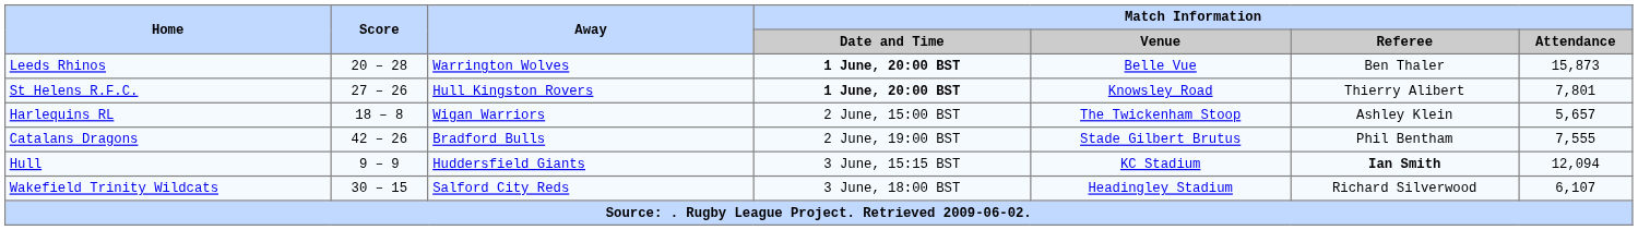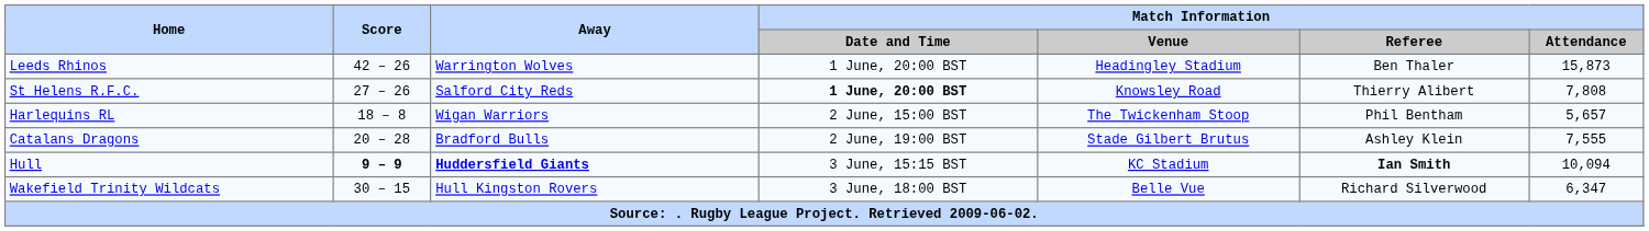 <table border="1" cellpadding="3" cellspacing="0" style="border-collapse:collapse; font-size:80%; text-align:center; width:100%;">
 <tr style="background:#c1d8ff;">
 <th rowspan="2" style="width:20%;">Home</th>
 <th rowspan="2" style="width:6%;">Score</th>
 <th rowspan="2" style="width:20%;">Away</th>
 <th colspan=6>Match Information</th>
 </tr>
 <tr style="background:#ccc;">
 <th width=17%>Date and Time</th>
 <th width=16%>Venue</th>
 <th width=14%>Referee</th>
 <th width=7%>Attendance</th>
 </tr>
 <tr style="background:#f5faff;">
 <td align=left> <a href='#'>Leeds Rhinos</a></td>
-<td>20 – 28</td>
+<td>42 – 26</td>
 <td align=left> <a href='#'>Warrington Wolves</a></td>
-<td><strong>1 June, 20:00 BST</strong></td>
-<td><a href='#'>Belle Vue</a></td>
+<td>1 June, 20:00 BST</td>
+<td><a href='#'>Headingley Stadium</a></td>
 <td>Ben Thaler</td>
 <td>15,873</td>
 </tr>
 <tr style="background:#f5faff;">
 <td align=left> <a href='#'>St Helens R.F.C.</a></td>
 <td>27 – 26</td>
-<td align=left> <a href='#'>Hull Kingston Rovers</a></td>
+<td align=left> <a href='#'>Salford City Reds</a></td>
 <td><strong>1 June, 20:00 BST</strong></td>
 <td><a href='#'>Knowsley Road</a></td>
 <td>Thierry Alibert</td>
-<td>7,801</td>
+<td>7,808</td>
 </tr>
 <tr style="background:#f5faff;">
 <td align=left> <a href='#'>Harlequins RL</a></td>
 <td>18 – 8</td>
 <td align=left> <a href='#'>Wigan Warriors</a></td>
 <td>2 June, 15:00 BST</td>
 <td><a href='#'>The Twickenham Stoop</a></td>
-<td>Ashley Klein</td>
+<td>Phil Bentham</td>
 <td>5,657</td>
 </tr>
 <tr style="background:#f5faff;">
 <td align=left> <a href='#'>Catalans Dragons</a></td>
-<td>42 – 26</td>
+<td>20 – 28</td>
 <td align=left> <a href='#'>Bradford Bulls</a></td>
 <td>2 June, 19:00 BST</td>
 <td><a href='#'>Stade Gilbert Brutus</a></td>
-<td>Phil Bentham</td>
+<td>Ashley Klein</td>
 <td>7,555</td>
 </tr>
 <tr style="background:#f5faff;">
 <td align=left> <a href='#'>Hull</a></td>
-<td>9 – 9</td>
-<td align=left> <a href='#'>Huddersfield Giants</a></td>
+<td><strong>9 – 9</strong></td>
+<td align=left><strong> <a href='#'>Huddersfield Giants</a></strong></td>
 <td>3 June, 15:15 BST</td>
 <td><a href='#'>KC Stadium</a></td>
 <td><strong>Ian Smith</strong></td>
-<td>12,094</td>
+<td>10,094</td>
 </tr>
 <tr style="background:#f5faff;">
 <td align=left> <a href='#'>Wakefield Trinity Wildcats</a></td>
 <td>30 – 15</td>
-<td align=left> <a href='#'>Salford City Reds</a></td>
+<td align=left> <a href='#'>Hull Kingston Rovers</a></td>
 <td>3 June, 18:00 BST</td>
-<td><a href='#'>Headingley Stadium</a></td>
+<td><a href='#'>Belle Vue</a></td>
 <td>Richard Silverwood</td>
-<td>6,107</td>
+<td>6,347</td>
 </tr>
 <tr style="background:#c1d8ff;">
 <th colspan=10>Source: . Rugby League Project. Retrieved 2009-06-02.</th>
 </tr>
 </table>
